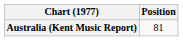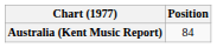 <table class="wikitable sortable plainrowheaders">
 <tr>
 <th>Chart (1977)</th>
 <th>Position</th>
 </tr>
 <tr>
 <th scope="row">Australia (Kent Music Report)</th>
-<td align="center">81</td>
+<td align="center">84</td>
 </tr>
 </table>
